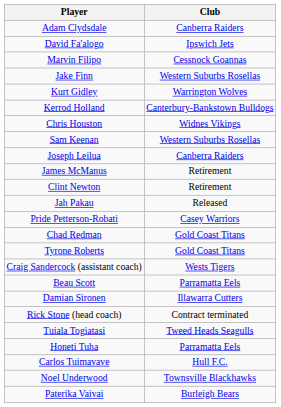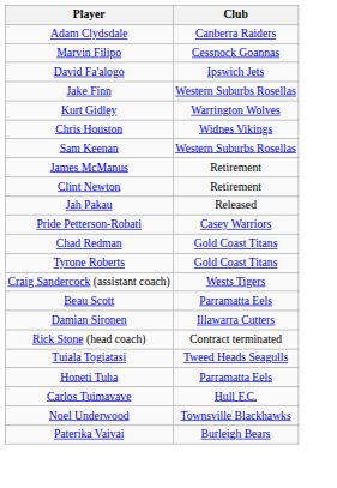 <table class="wikitable sortable" style="text-align: center; font-size:90%">
 <tr style="background:#efefef;">
 <th>Player</th>
 <th>Club</th>
 </tr>
 <tr>
 <td><a href='#'>Adam Clydsdale</a></td>
 <td><a href='#'>Canberra Raiders</a></td>
 </tr>
 <tr>
+<td><a href='#'>Marvin Filipo</a></td>
+<td><a href='#'>Cessnock Goannas</a></td>
+</tr>
+<tr>
 <td><a href='#'>David Fa'alogo</a></td>
 <td><a href='#'>Ipswich Jets</a></td>
-</tr>
-<tr>
-<td><a href='#'>Marvin Filipo</a></td>
-<td><a href='#'>Cessnock Goannas</a></td>
 </tr>
 <tr>
 <td><a href='#'>Jake Finn</a></td>
 <td><a href='#'>Western Suburbs Rosellas</a></td>
 </tr>
 <tr>
 <td><a href='#'>Kurt Gidley</a></td>
 <td><a href='#'>Warrington Wolves</a></td>
 </tr>
 <tr>
-<td><a href='#'>Kerrod Holland</a></td>
-<td><a href='#'>Canterbury-Bankstown Bulldogs</a></td>
-</tr>
-<tr>
 <td><a href='#'>Chris Houston</a></td>
 <td><a href='#'>Widnes Vikings</a></td>
 </tr>
 <tr>
 <td><a href='#'>Sam Keenan</a></td>
 <td><a href='#'>Western Suburbs Rosellas</a></td>
-</tr>
-<tr>
-<td><a href='#'>Joseph Leilua</a></td>
-<td><a href='#'>Canberra Raiders</a></td>
 </tr>
 <tr>
 <td><a href='#'>James McManus</a></td>
 <td>Retirement</td>
 </tr>
 <tr>
 <td><a href='#'>Clint Newton</a></td>
 <td>Retirement</td>
 </tr>
 <tr>
 <td><a href='#'>Jah Pakau</a></td>
 <td>Released</td>
 </tr>
 <tr>
 <td><a href='#'>Pride Petterson-Robati</a></td>
 <td><a href='#'>Casey Warriors</a></td>
 </tr>
 <tr>
 <td><a href='#'>Chad Redman</a></td>
 <td><a href='#'>Gold Coast Titans</a></td>
 </tr>
 <tr>
 <td><a href='#'>Tyrone Roberts</a></td>
 <td><a href='#'>Gold Coast Titans</a></td>
 </tr>
 <tr>
 <td><a href='#'>Craig Sandercock</a> (assistant coach)</td>
 <td><a href='#'>Wests Tigers</a></td>
 </tr>
 <tr>
 <td><a href='#'>Beau Scott</a></td>
 <td><a href='#'>Parramatta Eels</a></td>
 </tr>
 <tr>
 <td><a href='#'>Damian Sironen</a></td>
 <td><a href='#'>Illawarra Cutters</a></td>
 </tr>
 <tr>
 <td><a href='#'>Rick Stone</a> (head coach)</td>
 <td>Contract terminated</td>
 </tr>
 <tr>
 <td><a href='#'>Tuiala Togiatasi</a></td>
 <td><a href='#'>Tweed Heads Seagulls</a></td>
 </tr>
 <tr>
 <td><a href='#'>Honeti Tuha</a></td>
 <td><a href='#'>Parramatta Eels</a></td>
 </tr>
 <tr>
 <td><a href='#'>Carlos Tuimavave</a></td>
 <td><a href='#'>Hull F.C.</a></td>
 </tr>
 <tr>
 <td><a href='#'>Noel Underwood</a></td>
 <td><a href='#'>Townsville Blackhawks</a></td>
 </tr>
 <tr>
 <td><a href='#'>Paterika Vaivai</a></td>
 <td><a href='#'>Burleigh Bears</a></td>
 </tr>
 </table>
